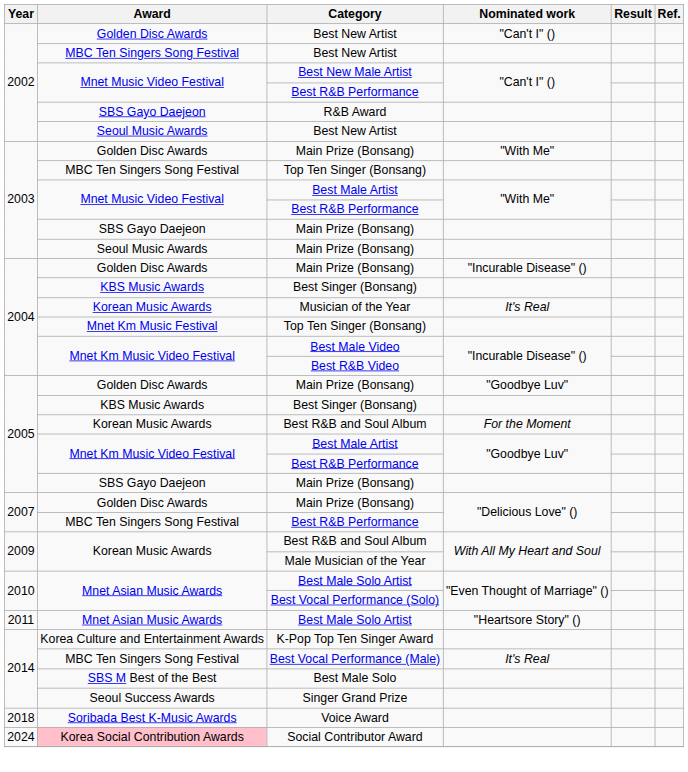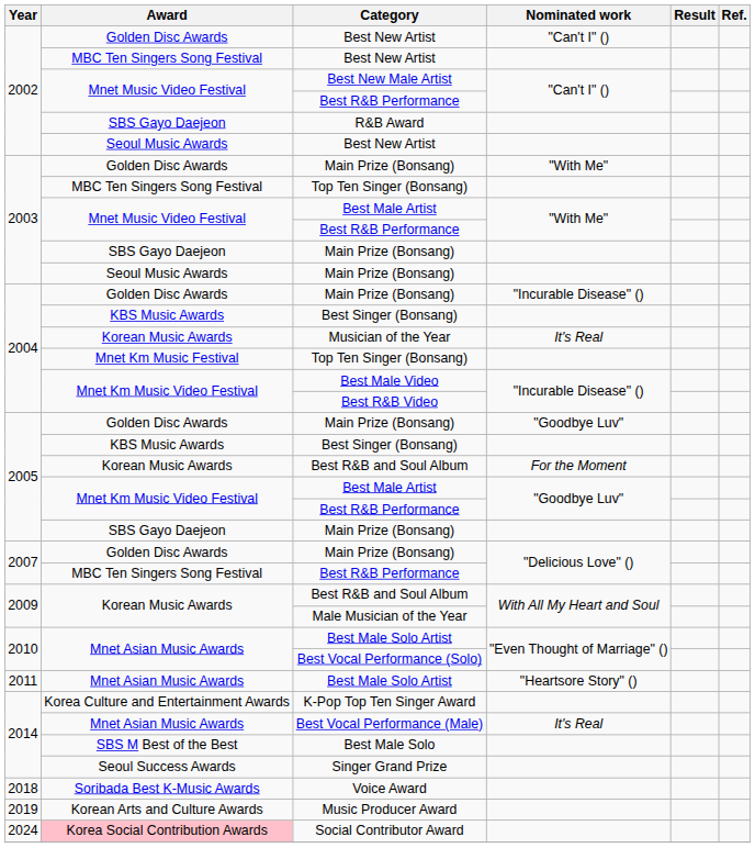 <table class="wikitable plainrowheaders" style="text-align:center;">
 <tr>
 <th>Year</th>
 <th>Award</th>
 <th>Category</th>
 <th>Nominated work</th>
 <th>Result</th>
 <th>Ref.</th>
 </tr>
 <tr>
 <td rowspan="6">2002</td>
 <td><a href='#'>Golden Disc Awards</a></td>
 <td>Best New Artist</td>
 <td>"Can't I" ()</td>
 <td></td>
 <td></td>
 </tr>
 <tr>
 <td><a href='#'>MBC Ten Singers Song Festival</a></td>
 <td>Best New Artist</td>
 <td></td>
 <td></td>
 <td></td>
 </tr>
 <tr>
 <td rowspan="2"><a href='#'>Mnet Music Video Festival</a></td>
 <td><a href='#'>Best New Male Artist</a></td>
 <td rowspan="2">"Can't I" ()</td>
 <td></td>
 <td></td>
 </tr>
 <tr>
 <td><a href='#'>Best R&B Performance</a></td>
 <td></td>
 <td></td>
 </tr>
 <tr>
 <td><a href='#'>SBS Gayo Daejeon</a></td>
 <td>R&B Award</td>
 <td></td>
 <td></td>
 <td></td>
 </tr>
 <tr>
 <td><a href='#'>Seoul Music Awards</a></td>
 <td>Best New Artist</td>
 <td></td>
 <td></td>
 <td></td>
 </tr>
 <tr>
 <td rowspan="6">2003</td>
 <td>Golden Disc Awards</td>
 <td>Main Prize (Bonsang)</td>
 <td>"With Me"</td>
 <td></td>
 <td></td>
 </tr>
 <tr>
 <td>MBC Ten Singers Song Festival</td>
 <td>Top Ten Singer (Bonsang)</td>
 <td></td>
 <td></td>
 <td></td>
 </tr>
 <tr>
 <td rowspan="2"><a href='#'>Mnet Music Video Festival</a></td>
 <td><a href='#'>Best Male Artist</a></td>
 <td rowspan="2">"With Me"</td>
 <td></td>
 <td></td>
 </tr>
 <tr>
 <td><a href='#'>Best R&B Performance</a></td>
 <td></td>
 <td></td>
 </tr>
 <tr>
 <td>SBS Gayo Daejeon</td>
 <td>Main Prize (Bonsang)</td>
 <td></td>
 <td></td>
 <td></td>
 </tr>
 <tr>
 <td>Seoul Music Awards</td>
 <td>Main Prize (Bonsang)</td>
 <td></td>
 <td></td>
 <td></td>
 </tr>
 <tr>
 <td rowspan="6">2004</td>
 <td>Golden Disc Awards</td>
 <td>Main Prize (Bonsang)</td>
 <td>"Incurable Disease" ()</td>
 <td></td>
 <td></td>
 </tr>
 <tr>
 <td><a href='#'>KBS Music Awards</a></td>
 <td>Best Singer (Bonsang)</td>
 <td></td>
 <td></td>
 <td></td>
 </tr>
 <tr>
 <td><a href='#'>Korean Music Awards</a></td>
 <td>Musician of the Year</td>
 <td><em>It's Real</em></td>
 <td></td>
 <td></td>
 </tr>
 <tr>
 <td><a href='#'>Mnet Km Music Festival</a></td>
 <td>Top Ten Singer (Bonsang)</td>
 <td></td>
 <td></td>
 <td></td>
 </tr>
 <tr>
 <td rowspan="2"><a href='#'>Mnet Km Music Video Festival</a></td>
 <td><a href='#'>Best Male Video</a></td>
 <td rowspan="2">"Incurable Disease" ()</td>
 <td></td>
 <td></td>
 </tr>
 <tr>
 <td><a href='#'>Best R&B Video</a></td>
 <td></td>
 <td></td>
 </tr>
 <tr>
 <td rowspan="6">2005</td>
 <td>Golden Disc Awards</td>
 <td>Main Prize (Bonsang)</td>
 <td>"Goodbye Luv"</td>
 <td></td>
 <td></td>
 </tr>
 <tr>
 <td>KBS Music Awards</td>
 <td>Best Singer (Bonsang)</td>
 <td></td>
 <td></td>
 <td></td>
 </tr>
 <tr>
 <td>Korean Music Awards</td>
 <td>Best R&B and Soul Album</td>
 <td><em>For the Moment</em></td>
 <td></td>
 <td></td>
 </tr>
 <tr>
 <td rowspan="2"><a href='#'>Mnet Km Music Video Festival</a></td>
 <td><a href='#'>Best Male Artist</a></td>
 <td rowspan="2">"Goodbye Luv"</td>
 <td></td>
 <td></td>
 </tr>
 <tr>
 <td><a href='#'>Best R&B Performance</a></td>
 <td></td>
 <td></td>
 </tr>
 <tr>
 <td>SBS Gayo Daejeon</td>
 <td>Main Prize (Bonsang)</td>
 <td></td>
 <td></td>
 <td></td>
 </tr>
 <tr>
 <td rowspan="2">2007</td>
 <td>Golden Disc Awards</td>
 <td>Main Prize (Bonsang)</td>
 <td rowspan="2">"Delicious Love" ()</td>
 <td></td>
 <td></td>
 </tr>
 <tr>
 <td>MBC Ten Singers Song Festival</td>
 <td><a href='#'>Best R&B Performance</a></td>
 <td></td>
 <td></td>
 </tr>
 <tr>
 <td rowspan="2">2009</td>
 <td rowspan="2">Korean Music Awards</td>
 <td>Best R&B and Soul Album</td>
 <td rowspan="2"><em>With All My Heart and Soul</em></td>
 <td></td>
 <td></td>
 </tr>
 <tr>
 <td>Male Musician of the Year</td>
 <td></td>
 <td></td>
 </tr>
 <tr>
 <td rowspan="2">2010</td>
 <td rowspan="2"><a href='#'>Mnet Asian Music Awards</a></td>
 <td><a href='#'>Best Male Solo Artist</a></td>
 <td rowspan="2">"Even Thought of Marriage" ()</td>
 <td></td>
 <td></td>
 </tr>
 <tr>
 <td><a href='#'>Best Vocal Performance (Solo)</a></td>
 <td></td>
 <td></td>
 </tr>
 <tr>
 <td>2011</td>
 <td><a href='#'>Mnet Asian Music Awards</a></td>
 <td><a href='#'>Best Male Solo Artist</a></td>
 <td>"Heartsore Story" ()</td>
 <td></td>
 <td></td>
 </tr>
 <tr>
 <td rowspan="4">2014</td>
 <td>Korea Culture and Entertainment Awards</td>
 <td>K-Pop Top Ten Singer Award</td>
 <td></td>
 <td></td>
 <td></td>
 </tr>
 <tr>
-<td>MBC Ten Singers Song Festival</td>
+<td><a href='#'>Mnet Asian Music Awards</a></td>
 <td><a href='#'>Best Vocal Performance (Male)</a></td>
 <td><em>It's Real</em></td>
 <td></td>
 <td></td>
 </tr>
 <tr>
 <td><a href='#'>SBS M</a> Best of the Best</td>
 <td>Best Male Solo</td>
 <td></td>
 <td></td>
 <td></td>
 </tr>
 <tr>
 <td>Seoul Success Awards</td>
 <td>Singer Grand Prize</td>
 <td></td>
 <td></td>
 <td></td>
 </tr>
 <tr>
 <td>2018</td>
 <td><a href='#'>Soribada Best K-Music Awards</a></td>
 <td>Voice Award</td>
 <td></td>
 <td></td>
 <td></td>
 </tr>
 <tr>
+<td>2019</td>
+<td>Korean Arts and Culture Awards</td>
+<td>Music Producer Award</td>
+<td></td>
+<td></td>
+<td></td>
+</tr>
+<tr>
 <td>2024</td>
 <td style="background: pink;">Korea Social Contribution Awards</td>
 <td>Social Contributor Award</td>
 <td></td>
 <td></td>
 <td></td>
 </tr>
 <tr>
 </tr>
 </table>
